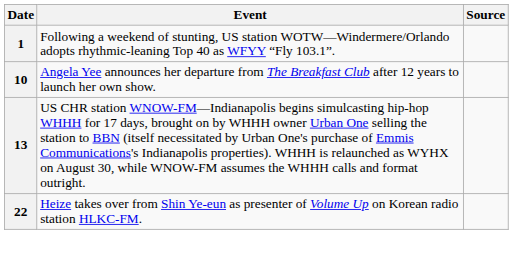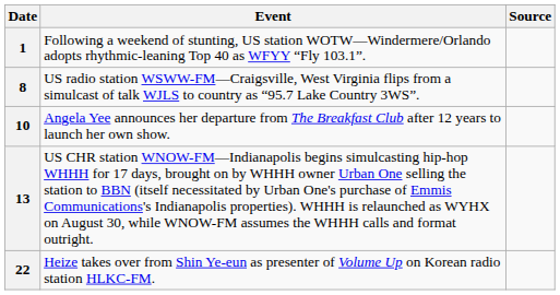 <table class="wikitable">
 <tr>
 <th>Date</th>
 <th>Event</th>
 <th>Source</th>
 </tr>
 <tr>
 <th>1</th>
 <td>Following a weekend of stunting, US station WOTW—Windermere/Orlando adopts rhythmic-leaning Top 40 as <a href='#'>WFYY</a> “Fly 103.1”.</td>
+<td></td>
+</tr>
+<tr>
+<th>8</th>
+<td>US radio station <a href='#'>WSWW-FM</a>—Craigsville, West Virginia flips from a simulcast of talk <a href='#'>WJLS</a> to country as “95.7 Lake Country 3WS”.</td>
 <td></td>
 </tr>
 <tr>
 <th>10</th>
 <td><a href='#'>Angela Yee</a> announces her departure from <em><a href='#'>The Breakfast Club</a></em> after 12 years to launch her own show.</td>
 <td></td>
 </tr>
 <tr>
 <th>13</th>
 <td>US CHR station <a href='#'>WNOW-FM</a>—Indianapolis begins simulcasting hip-hop <a href='#'>WHHH</a> for 17 days, brought on by WHHH owner <a href='#'>Urban One</a> selling the station to <a href='#'>BBN</a> (itself necessitated by Urban One's purchase of <a href='#'>Emmis Communications</a>'s Indianapolis properties). WHHH is relaunched as WYHX on August 30, while WNOW-FM assumes the WHHH calls and format outright.</td>
 <td></td>
 </tr>
 <tr>
 <th>22</th>
 <td><a href='#'>Heize</a> takes over from <a href='#'>Shin Ye-eun</a> as presenter of <em><a href='#'>Volume Up</a></em> on Korean radio station <a href='#'>HLKC-FM</a>.</td>
 <td></td>
 </tr>
 </table>
